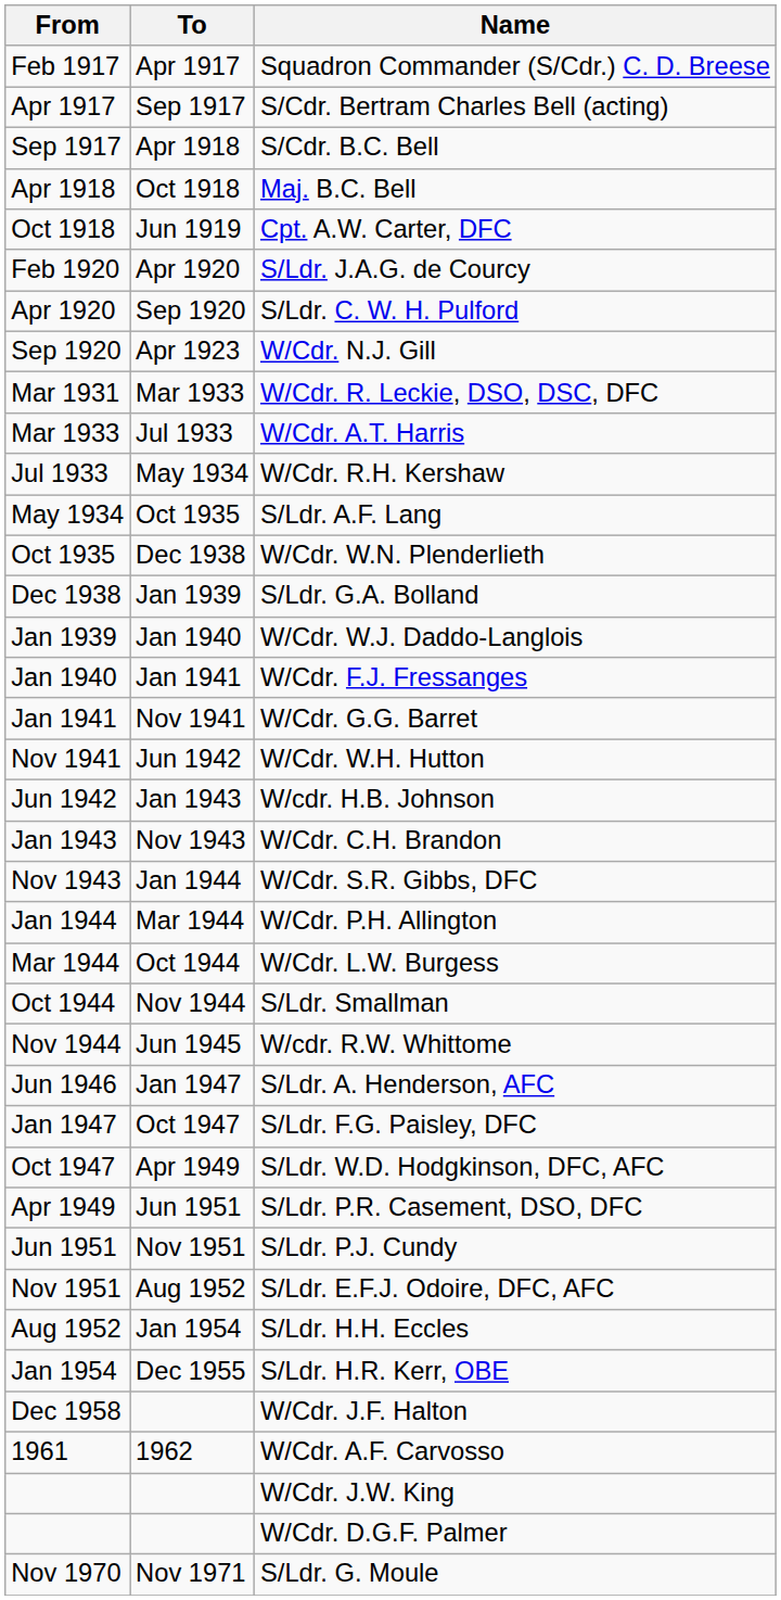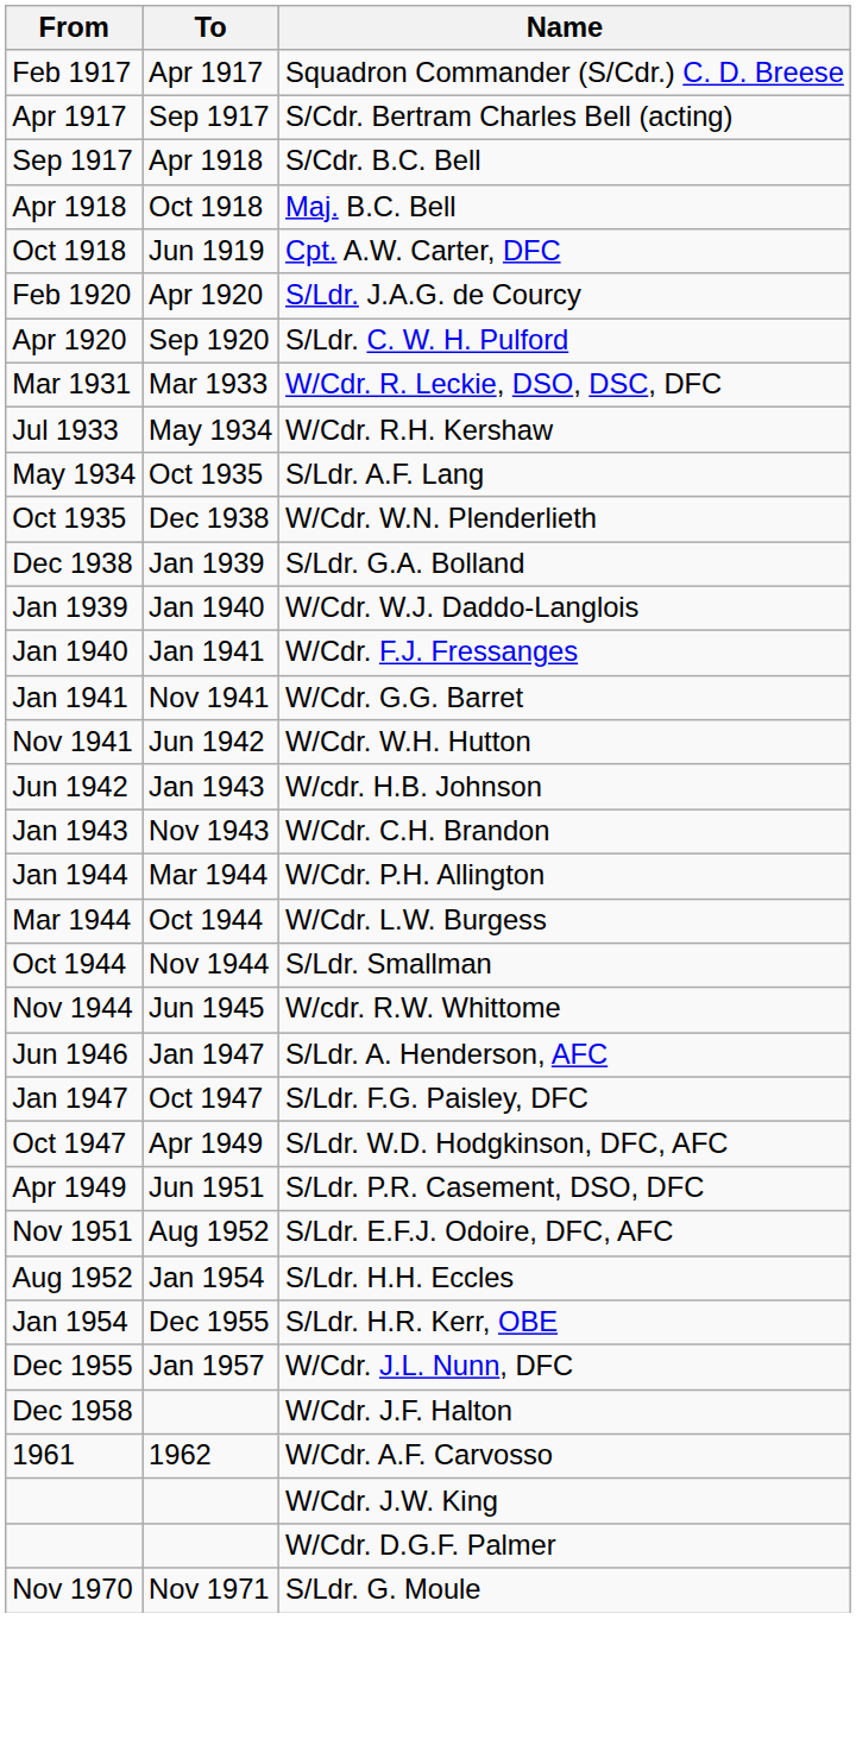 <table class="wikitable">
 <tr>
 <th>From</th>
 <th>To</th>
 <th>Name</th>
 </tr>
 <tr>
 <td>Feb 1917</td>
 <td>Apr 1917</td>
 <td>Squadron Commander (S/Cdr.) <a href='#'>C. D. Breese</a></td>
 </tr>
 <tr>
 <td>Apr 1917</td>
 <td>Sep 1917</td>
 <td>S/Cdr. Bertram Charles Bell (acting)</td>
 </tr>
 <tr>
 <td>Sep 1917</td>
 <td>Apr 1918</td>
 <td>S/Cdr. B.C. Bell</td>
 </tr>
 <tr>
 <td>Apr 1918</td>
 <td>Oct 1918</td>
 <td><a href='#'>Maj.</a> B.C. Bell</td>
 </tr>
 <tr>
 <td>Oct 1918</td>
 <td>Jun 1919</td>
 <td><a href='#'>Cpt.</a> A.W. Carter, <a href='#'>DFC</a></td>
 </tr>
 <tr>
 <td>Feb 1920</td>
 <td>Apr 1920</td>
 <td><a href='#'>S/Ldr.</a> J.A.G. de Courcy</td>
 </tr>
 <tr>
 <td>Apr 1920</td>
 <td>Sep 1920</td>
 <td>S/Ldr. <a href='#'>C. W. H. Pulford</a></td>
 </tr>
 <tr>
-<td>Sep 1920</td>
-<td>Apr 1923</td>
-<td><a href='#'>W/Cdr.</a> N.J. Gill</td>
-</tr>
-<tr>
 <td>Mar 1931</td>
 <td>Mar 1933</td>
 <td><a href='#'>W/Cdr. R. Leckie</a>, <a href='#'>DSO</a>, <a href='#'>DSC</a>, DFC</td>
-</tr>
-<tr>
-<td>Mar 1933</td>
-<td>Jul 1933</td>
-<td><a href='#'>W/Cdr. A.T. Harris</a></td>
 </tr>
 <tr>
 <td>Jul 1933</td>
 <td>May 1934</td>
 <td>W/Cdr. R.H. Kershaw</td>
 </tr>
 <tr>
 <td>May 1934</td>
 <td>Oct 1935</td>
 <td>S/Ldr. A.F. Lang</td>
 </tr>
 <tr>
 <td>Oct 1935</td>
 <td>Dec 1938</td>
 <td>W/Cdr. W.N. Plenderlieth</td>
 </tr>
 <tr>
 <td>Dec 1938</td>
 <td>Jan 1939</td>
 <td>S/Ldr. G.A. Bolland</td>
 </tr>
 <tr>
 <td>Jan 1939</td>
 <td>Jan 1940</td>
 <td>W/Cdr. W.J. Daddo-Langlois</td>
 </tr>
 <tr>
 <td>Jan 1940</td>
 <td>Jan 1941</td>
 <td>W/Cdr. <a href='#'>F.J. Fressanges</a></td>
 </tr>
 <tr>
 <td>Jan 1941</td>
 <td>Nov 1941</td>
 <td>W/Cdr. G.G. Barret</td>
 </tr>
 <tr>
 <td>Nov 1941</td>
 <td>Jun 1942</td>
 <td>W/Cdr. W.H. Hutton</td>
 </tr>
 <tr>
 <td>Jun 1942</td>
 <td>Jan 1943</td>
 <td>W/cdr. H.B. Johnson</td>
 </tr>
 <tr>
 <td>Jan 1943</td>
 <td>Nov 1943</td>
 <td>W/Cdr. C.H. Brandon</td>
 </tr>
 <tr>
-<td>Nov 1943</td>
-<td>Jan 1944</td>
-<td>W/Cdr. S.R. Gibbs, DFC</td>
-</tr>
-<tr>
 <td>Jan 1944</td>
 <td>Mar 1944</td>
 <td>W/Cdr. P.H. Allington</td>
 </tr>
 <tr>
 <td>Mar 1944</td>
 <td>Oct 1944</td>
 <td>W/Cdr. L.W. Burgess</td>
 </tr>
 <tr>
 <td>Oct 1944</td>
 <td>Nov 1944</td>
 <td>S/Ldr. Smallman</td>
 </tr>
 <tr>
 <td>Nov 1944</td>
 <td>Jun 1945</td>
 <td>W/cdr. R.W. Whittome</td>
 </tr>
 <tr>
 <td>Jun 1946</td>
 <td>Jan 1947</td>
 <td>S/Ldr. A. Henderson, <a href='#'>AFC</a></td>
 </tr>
 <tr>
 <td>Jan 1947</td>
 <td>Oct 1947</td>
 <td>S/Ldr. F.G. Paisley, DFC</td>
 </tr>
 <tr>
 <td>Oct 1947</td>
 <td>Apr 1949</td>
 <td>S/Ldr. W.D. Hodgkinson, DFC, AFC</td>
 </tr>
 <tr>
 <td>Apr 1949</td>
 <td>Jun 1951</td>
 <td>S/Ldr. P.R. Casement, DSO, DFC</td>
 </tr>
 <tr>
-<td>Jun 1951</td>
-<td>Nov 1951</td>
-<td>S/Ldr. P.J. Cundy</td>
-</tr>
-<tr>
 <td>Nov 1951</td>
 <td>Aug 1952</td>
 <td>S/Ldr. E.F.J. Odoire, DFC, AFC</td>
 </tr>
 <tr>
 <td>Aug 1952</td>
 <td>Jan 1954</td>
 <td>S/Ldr. H.H. Eccles</td>
 </tr>
 <tr>
 <td>Jan 1954</td>
 <td>Dec 1955</td>
 <td>S/Ldr. H.R. Kerr, <a href='#'>OBE</a></td>
+</tr>
+<tr>
+<td>Dec 1955</td>
+<td>Jan 1957</td>
+<td>W/Cdr. <a href='#'>J.L. Nunn</a>, DFC</td>
 </tr>
 <tr>
 <td>Dec 1958</td>
 <td></td>
 <td>W/Cdr. J.F. Halton</td>
 </tr>
 <tr>
 <td>1961</td>
 <td>1962</td>
 <td>W/Cdr.  A.F. Carvosso</td>
 </tr>
 <tr>
 <td></td>
 <td></td>
 <td>W/Cdr. J.W. King</td>
 </tr>
 <tr>
 <td></td>
 <td></td>
 <td>W/Cdr. D.G.F. Palmer</td>
 </tr>
 <tr>
 <td>Nov 1970</td>
 <td>Nov 1971</td>
 <td>S/Ldr. G. Moule</td>
 </tr>
 </table>
